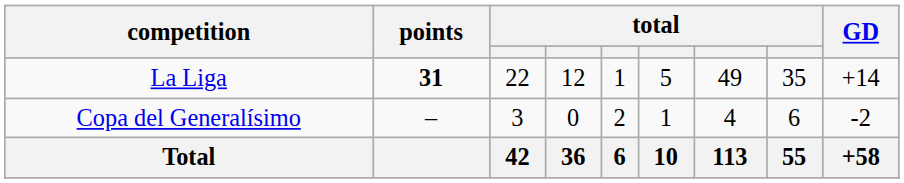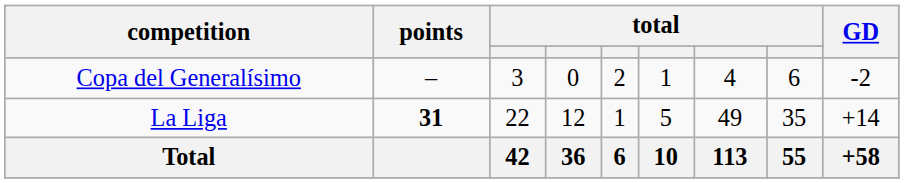 <table class="wikitable" style="font-size:90%;width:60%;float:left;text-align:center;">
 <tr>
 <th rowspan="2">competition</th>
 <th rowspan="2">points</th>
 <th colspan="6">total</th>
 <th rowspan="2"><a href='#'>GD</a></th>
 </tr>
 <tr>
 <th></th>
 <th></th>
 <th></th>
 <th></th>
 <th></th>
 <th></th>
 </tr>
 <tr>
+<td><a href='#'>Copa del Generalísimo</a></td>
+<td>–</td>
+<td>3</td>
+<td>0</td>
+<td>2</td>
+<td>1</td>
+<td>4</td>
+<td>6</td>
+<td>-2</td>
+</tr>
+<tr>
 <td><a href='#'>La Liga</a></td>
 <td><strong>31</strong></td>
 <td>22</td>
 <td>12</td>
 <td>1</td>
 <td>5</td>
 <td>49</td>
 <td>35</td>
 <td>+14</td>
-</tr>
-<tr>
-<td><a href='#'>Copa del Generalísimo</a></td>
-<td>–</td>
-<td>3</td>
-<td>0</td>
-<td>2</td>
-<td>1</td>
-<td>4</td>
-<td>6</td>
-<td>-2</td>
 </tr>
 <tr>
 <th>Total</th>
 <th></th>
 <th>42</th>
 <th>36</th>
 <th>6</th>
 <th>10</th>
 <th>113</th>
 <th>55</th>
 <th>+58</th>
 </tr>
 </table>
